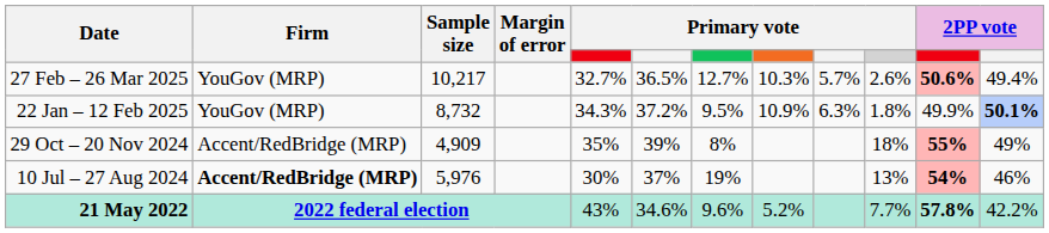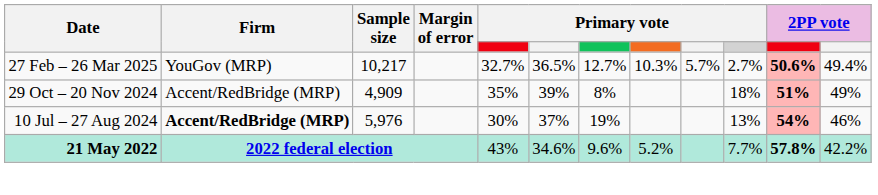 <table class="nowrap wikitable tpl-blanktable" style=text-align:center;font-size:90%>
 <tr>
 <th rowspan=2>Date</th>
 <th rowspan=2>Firm</th>
 <th rowspan=2>Sample<br>size</th>
 <th rowspan=2>Margin<br>of error</th>
 <th colspan=6>Primary vote</th>
 <th colspan=2 class=unsortable style=background:#ebbce3><a href='#'>2PP vote</a></th>
 </tr>
 <tr>
 <th class="unsortable" style="background:#F00011"></th>
 <th class="unsortable" style=background:></th>
 <th class=unsortable style=background:#10C25B></th>
 <th class=unsortable style=background:#f36c21></th>
 <th class=unsortable style=background:></th>
 <th class=unsortable style=background:lightgray></th>
 <th class="unsortable" style="background:#F00011"></th>
 <th class="unsortable" style=background:></th>
 </tr>
 <tr>
 <td align=right>27 Feb – 26 Mar 2025</td>
 <td align=left>YouGov (MRP)</td>
 <td>10,217</td>
 <td></td>
 <td>32.7%</td>
 <td>36.5%</td>
 <td>12.7%</td>
 <td>10.3%</td>
 <td>5.7%</td>
-<td>2.6%</td>
+<td>2.7%</td>
 <th style=background:#FFB6B6>50.6%</th>
 <td>49.4%</td>
-</tr>
-<tr>
-<td align=right>22 Jan – 12 Feb 2025</td>
-<td align=left>YouGov (MRP)</td>
-<td>8,732</td>
-<td></td>
-<td>34.3%</td>
-<td>37.2%</td>
-<td>9.5%</td>
-<td>10.9%</td>
-<td>6.3%</td>
-<td>1.8%</td>
-<td>49.9%</td>
-<th style="background:#B6CDFB">50.1%</th>
 </tr>
 <tr>
 <td align=right>29 Oct – 20 Nov 2024</td>
 <td align=left>Accent/RedBridge (MRP)</td>
 <td>4,909</td>
 <td></td>
 <td>35%</td>
 <td>39%</td>
 <td>8%</td>
 <td></td>
 <td></td>
 <td>18%</td>
-<th style=background:#FFB6B6>55%</th>
+<th style=background:#FFB6B6>51%</th>
 <td>49%</td>
 </tr>
 <tr>
 <td align=right>10 Jul – 27 Aug 2024</td>
 <td align=left><strong>Accent/RedBridge (MRP)</strong></td>
 <td>5,976</td>
 <td></td>
 <td>30%</td>
 <td>37%</td>
 <td>19%</td>
 <td></td>
 <td></td>
 <td>13%</td>
 <th style=background:#FFB6B6>54%</th>
 <td>46%</td>
 </tr>
 <tr style="background:#b0e9db">
 <td style="text-align:right" data-sort-value="21-May-2022"><strong>21 May 2022</strong></td>
 <td colspan="3" style="text-align:center"><strong><a href='#'>2022 federal election</a></strong></td>
 <td>43%</td>
 <td>34.6%</td>
 <td>9.6%</td>
 <td>5.2%</td>
 <td></td>
 <td>7.7%</td>
 <td><strong>57.8%</strong></td>
 <td>42.2%</td>
 </tr>
 </table>
